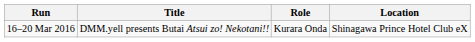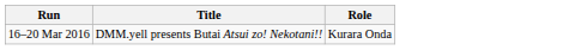 <table class="wikitable">
 <tr>
 <th>Run</th>
 <th>Title</th>
 <th>Role</th>
-<th>Location</th>
 </tr>
 <tr>
 <td>16–20 Mar 2016</td>
 <td>DMM.yell presents Butai <em>Atsui zo! Nekotani!!</em></td>
 <td>Kurara Onda</td>
-<td>Shinagawa Prince Hotel Club eX</td>
 </tr>
 </table>
